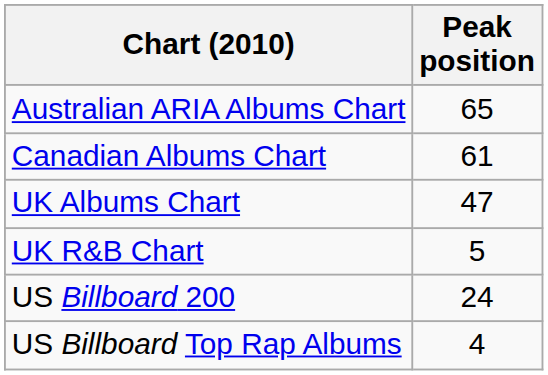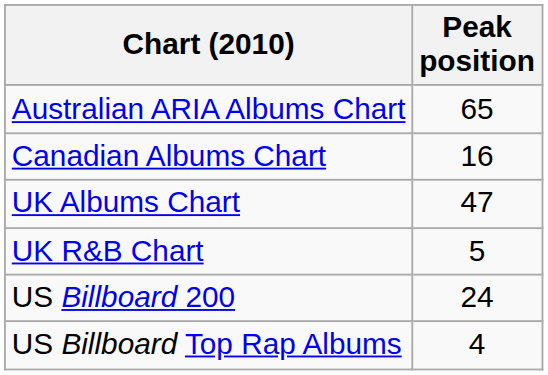 <table class="wikitable sortable">
 <tr>
 <th>Chart (2010)</th>
 <th>Peak<br>position</th>
 </tr>
 <tr>
 <td><a href='#'>Australian ARIA Albums Chart</a></td>
 <td style="text-align:center;">65</td>
 </tr>
 <tr>
 <td><a href='#'>Canadian Albums Chart</a></td>
-<td style="text-align:center;">61</td>
+<td style="text-align:center;">16</td>
 </tr>
 <tr>
 <td><a href='#'>UK Albums Chart</a></td>
 <td style="text-align:center;">47</td>
 </tr>
 <tr>
 <td><a href='#'>UK R&B Chart</a></td>
 <td style="text-align:center;">5</td>
 </tr>
 <tr>
 <td>US <a href='#'><em>Billboard</em> 200</a></td>
 <td style="text-align:center;">24</td>
 </tr>
 <tr>
 <td>US <em>Billboard</em> <a href='#'>Top Rap Albums</a></td>
 <td style="text-align:center;">4</td>
 </tr>
 </table>
